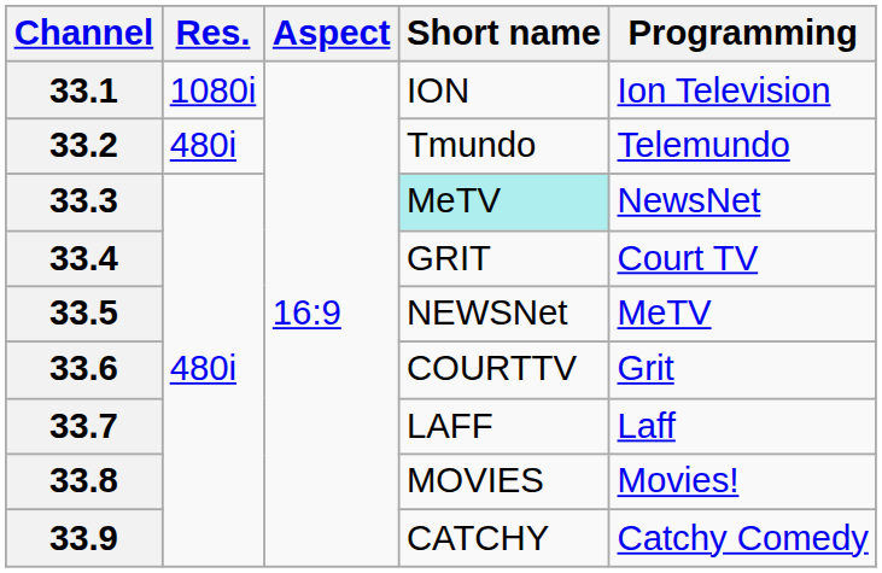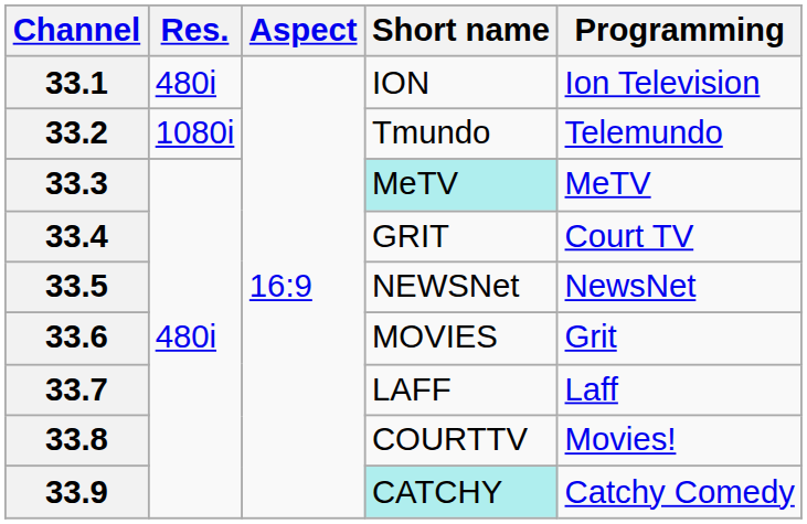 <table class="wikitable">
 <tr>
 <th scope="col"><a href='#'>Channel</a></th>
 <th scope="col"><a href='#'>Res.</a></th>
 <th scope="col"><a href='#'>Aspect</a></th>
 <th scope="col">Short name</th>
 <th scope="col">Programming</th>
 </tr>
 <tr>
 <th scope="row">33.1</th>
-<td><a href='#'>1080i</a></td>
+<td><a href='#'>480i</a></td>
 <td rowspan=9><a href='#'>16:9</a></td>
 <td>ION</td>
 <td><a href='#'>Ion Television</a></td>
 </tr>
 <tr>
 <th scope="row">33.2</th>
-<td><a href='#'>480i</a></td>
+<td><a href='#'>1080i</a></td>
 <td>Tmundo</td>
 <td><a href='#'>Telemundo</a></td>
 </tr>
 <tr>
 <th scope="row">33.3</th>
 <td rowspan=7><a href='#'>480i</a></td>
 <td style="background: paleturquoise;">MeTV</td>
-<td><a href='#'>NewsNet</a></td>
+<td><a href='#'>MeTV</a></td>
 </tr>
 <tr>
 <th scope="row">33.4</th>
 <td>GRIT</td>
 <td><a href='#'>Court TV</a></td>
 </tr>
 <tr>
 <th scope="row">33.5</th>
 <td>NEWSNet</td>
-<td><a href='#'>MeTV</a></td>
+<td><a href='#'>NewsNet</a></td>
 </tr>
 <tr>
 <th scope="row">33.6</th>
-<td>COURTTV</td>
+<td>MOVIES</td>
 <td><a href='#'>Grit</a></td>
 </tr>
 <tr>
 <th scope="row">33.7</th>
 <td>LAFF</td>
 <td><a href='#'>Laff</a></td>
 </tr>
 <tr>
 <th scope="row">33.8</th>
-<td>MOVIES</td>
+<td>COURTTV</td>
 <td><a href='#'>Movies!</a></td>
 </tr>
 <tr>
 <th scope="row">33.9</th>
-<td>CATCHY</td>
+<td style="background: paleturquoise;">CATCHY</td>
 <td><a href='#'>Catchy Comedy</a></td>
 </tr>
 </table>
